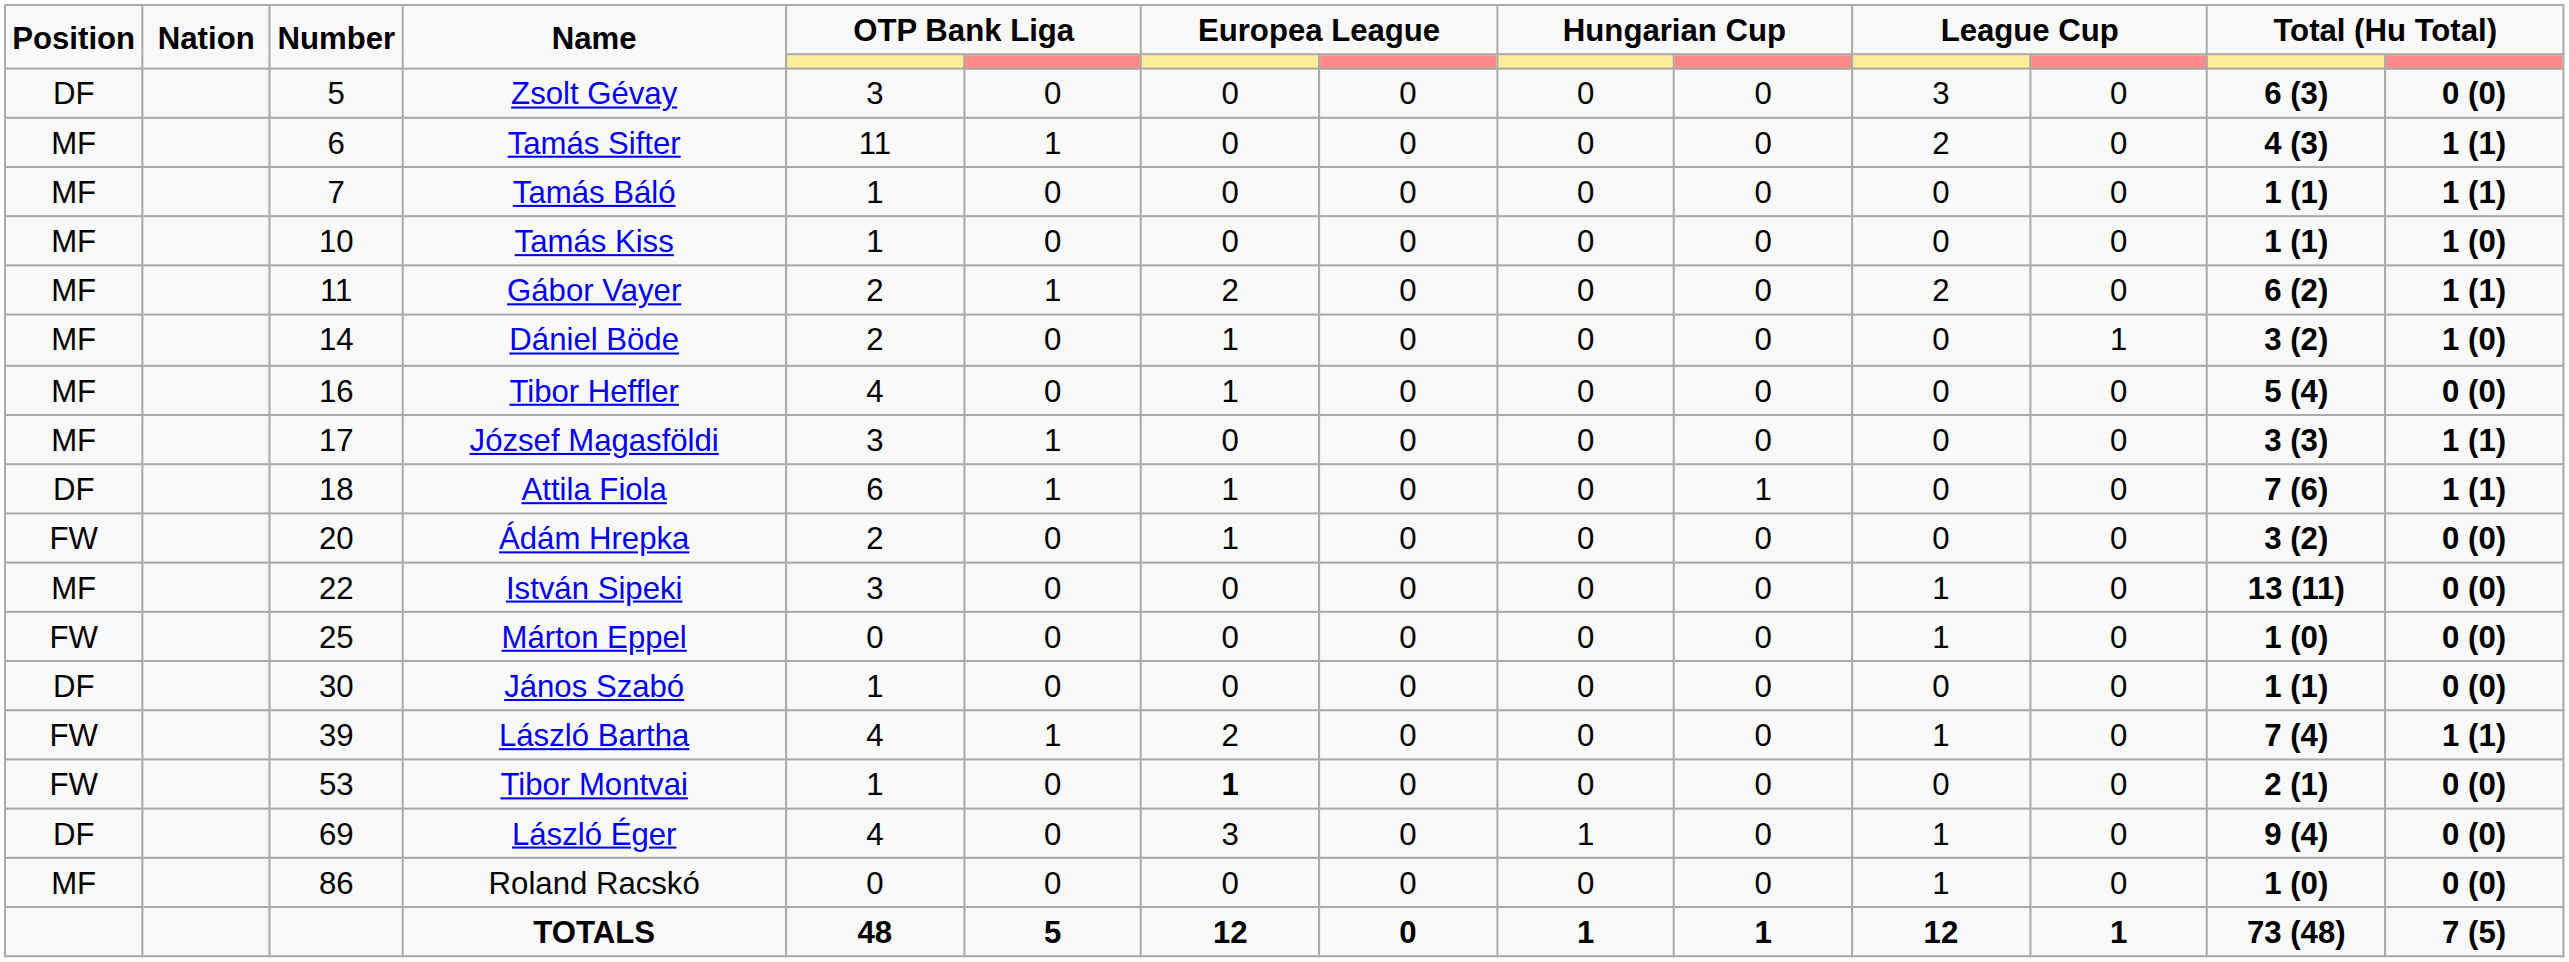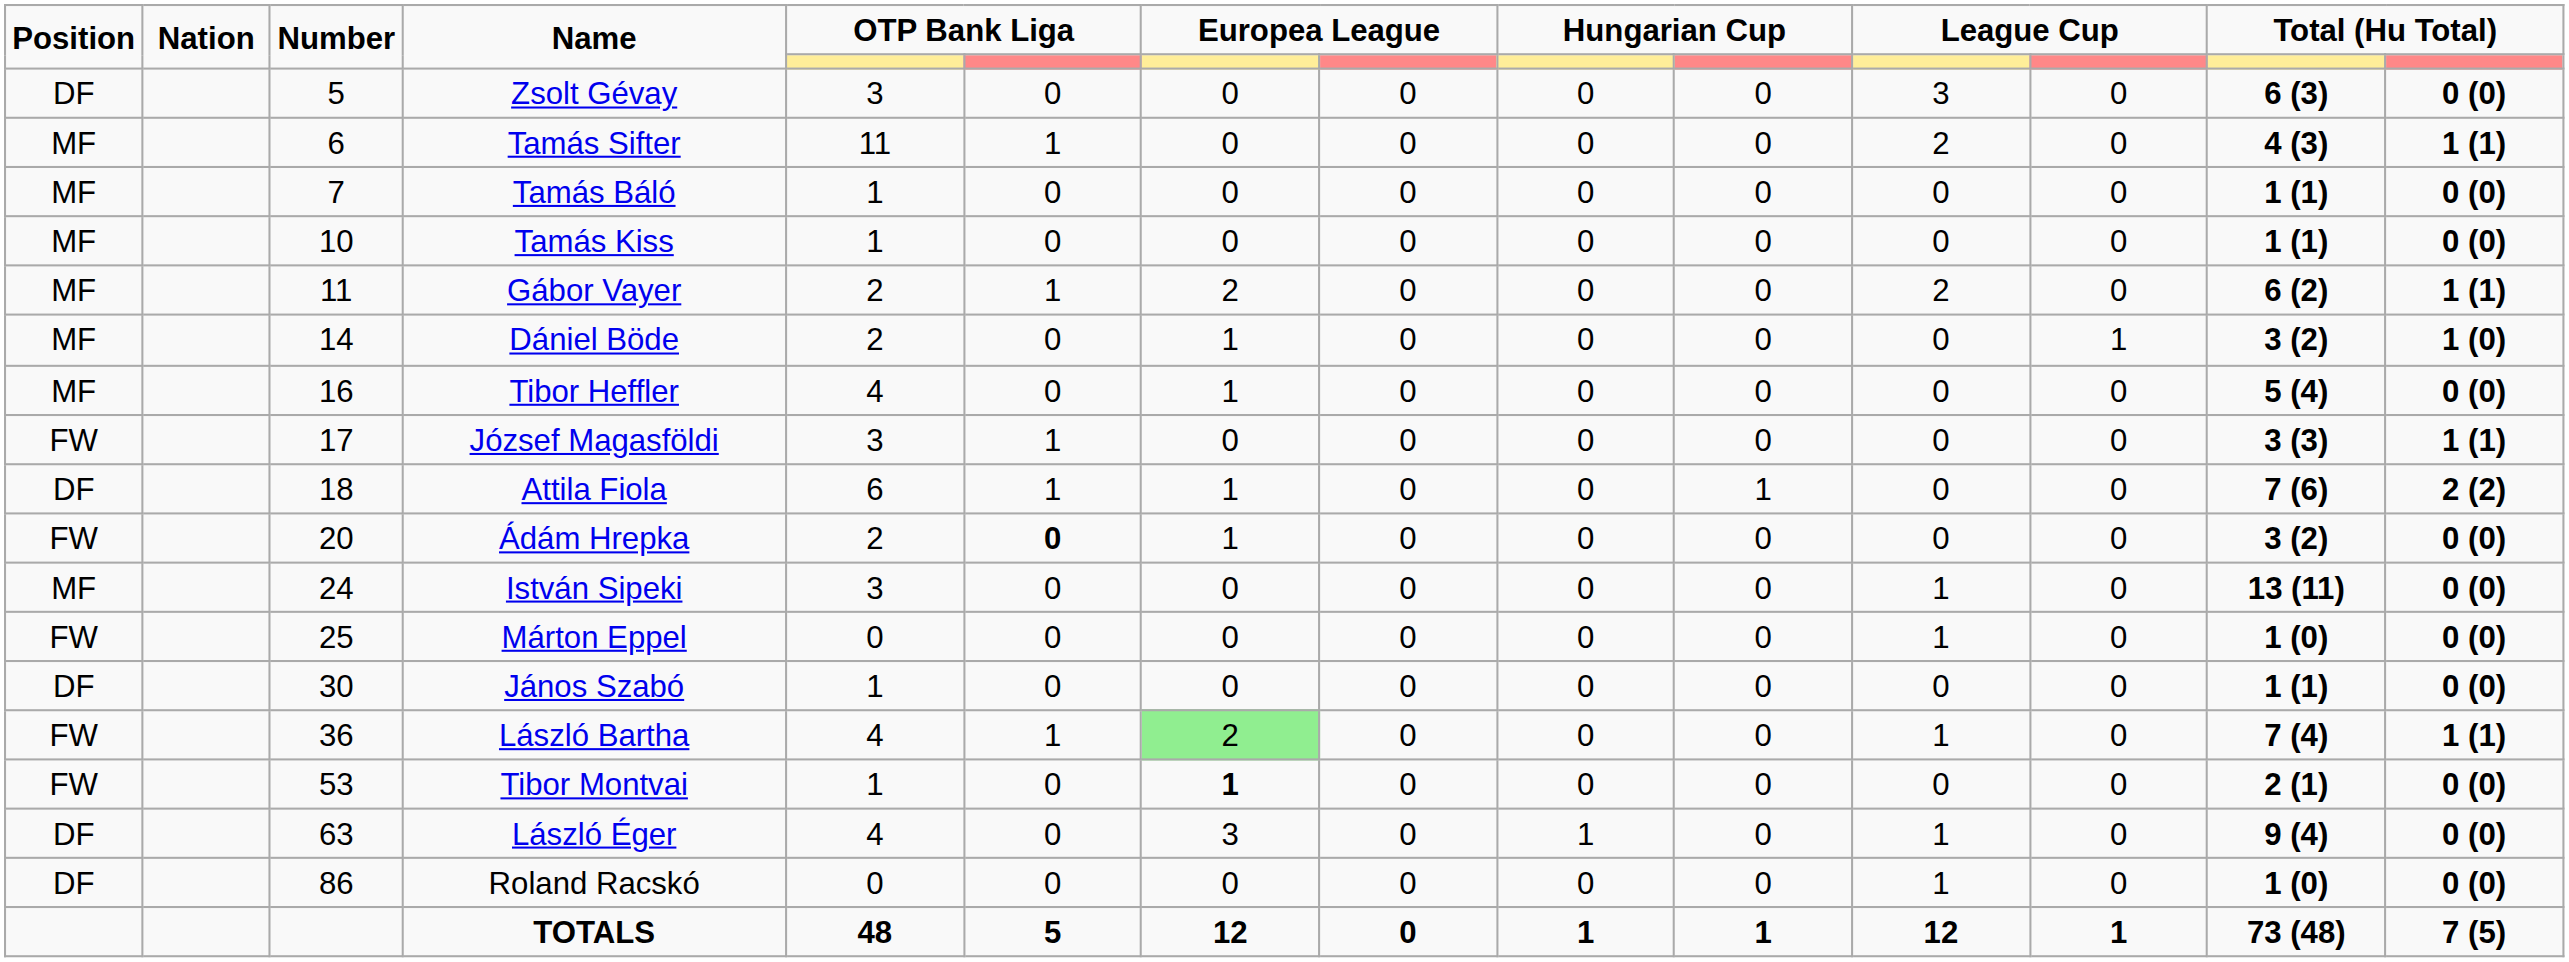 <table class="wikitable" style="font-size: 95%; text-align: center;">
 <tr style="text-align:center;">
 <td rowspan="2"  style="width:5%; "><strong>Position</strong></td>
 <td rowspan="2"  style="width:5%; "><strong>Nation</strong></td>
 <td rowspan="2"  style="width:5%; "><strong>Number</strong></td>
 <td rowspan="2"  style="width:15%; "><strong>Name</strong></td>
 <td colspan="2"><strong>OTP Bank Liga</strong></td>
 <td colspan="2"><strong>Europea League</strong></td>
 <td colspan="2"><strong>Hungarian Cup</strong></td>
 <td colspan="2"><strong>League Cup</strong></td>
 <td colspan="2"><strong>Total (Hu Total)</strong></td>
 </tr>
 <tr>
 <th style="width:60px; background:#fe9;"></th>
 <th style="width:60px; background:#ff8888;"></th>
 <th style="width:60px; background:#fe9;"></th>
 <th style="width:60px; background:#ff8888;"></th>
 <th style="width:60px; background:#fe9;"></th>
 <th style="width:60px; background:#ff8888;"></th>
 <th style="width:60px; background:#fe9;"></th>
 <th style="width:60px; background:#ff8888;"></th>
 <th style="width:60px; background:#fe9;"></th>
 <th style="width:60px; background:#ff8888;"></th>
 </tr>
 <tr>
 <td>DF</td>
 <td></td>
 <td>5</td>
 <td><a href='#'>Zsolt Gévay</a></td>
 <td>3</td>
 <td>0</td>
 <td>0</td>
 <td>0</td>
 <td>0</td>
 <td>0</td>
 <td>3</td>
 <td>0</td>
 <td><strong>6 (3)</strong></td>
 <td><strong>0 (0)</strong></td>
 </tr>
 <tr>
 <td>MF</td>
 <td></td>
 <td>6</td>
 <td><a href='#'>Tamás Sifter</a></td>
 <td>11</td>
 <td>1</td>
 <td>0</td>
 <td>0</td>
 <td>0</td>
 <td>0</td>
 <td>2</td>
 <td>0</td>
 <td><strong>4 (3)</strong></td>
 <td><strong>1 (1)</strong></td>
 </tr>
 <tr>
 <td>MF</td>
 <td></td>
 <td>7</td>
 <td><a href='#'>Tamás Báló</a></td>
 <td>1</td>
 <td>0</td>
 <td>0</td>
 <td>0</td>
 <td>0</td>
 <td>0</td>
 <td>0</td>
 <td>0</td>
 <td><strong>1 (1)</strong></td>
-<td><strong>1 (1)</strong></td>
+<td><strong>0 (0)</strong></td>
 </tr>
 <tr>
 <td>MF</td>
 <td></td>
 <td>10</td>
 <td><a href='#'>Tamás Kiss</a></td>
 <td>1</td>
 <td>0</td>
 <td>0</td>
 <td>0</td>
 <td>0</td>
 <td>0</td>
 <td>0</td>
 <td>0</td>
 <td><strong>1 (1)</strong></td>
-<td><strong>1 (0)</strong></td>
+<td><strong>0 (0)</strong></td>
 </tr>
 <tr>
 <td>MF</td>
 <td></td>
 <td>11</td>
 <td><a href='#'>Gábor Vayer</a></td>
 <td>2</td>
 <td>1</td>
 <td>2</td>
 <td>0</td>
 <td>0</td>
 <td>0</td>
 <td>2</td>
 <td>0</td>
 <td><strong>6 (2)</strong></td>
 <td><strong>1 (1)</strong></td>
 </tr>
 <tr>
 <td>MF</td>
 <td></td>
 <td>14</td>
 <td><a href='#'>Dániel Böde</a></td>
 <td>2</td>
 <td>0</td>
 <td>1</td>
 <td>0</td>
 <td>0</td>
 <td>0</td>
 <td>0</td>
 <td>1</td>
 <td><strong>3 (2)</strong></td>
 <td><strong>1 (0)</strong></td>
 </tr>
 <tr>
 <td>MF</td>
 <td></td>
 <td>16</td>
 <td><a href='#'>Tibor Heffler</a></td>
 <td>4</td>
 <td>0</td>
 <td>1</td>
 <td>0</td>
 <td>0</td>
 <td>0</td>
 <td>0</td>
 <td>0</td>
 <td><strong>5 (4)</strong></td>
 <td><strong>0 (0)</strong></td>
 </tr>
 <tr>
-<td>MF</td>
+<td>FW</td>
 <td></td>
 <td>17</td>
 <td><a href='#'>József Magasföldi</a></td>
 <td>3</td>
 <td>1</td>
 <td>0</td>
 <td>0</td>
 <td>0</td>
 <td>0</td>
 <td>0</td>
 <td>0</td>
 <td><strong>3 (3)</strong></td>
 <td><strong>1 (1)</strong></td>
 </tr>
 <tr>
 <td>DF</td>
 <td></td>
 <td>18</td>
 <td><a href='#'>Attila Fiola</a></td>
 <td>6</td>
 <td>1</td>
 <td>1</td>
 <td>0</td>
 <td>0</td>
 <td>1</td>
 <td>0</td>
 <td>0</td>
 <td><strong>7 (6)</strong></td>
-<td><strong>1 (1)</strong></td>
+<td><strong>2 (2)</strong></td>
 </tr>
 <tr>
 <td>FW</td>
 <td></td>
 <td>20</td>
 <td><a href='#'>Ádám Hrepka</a></td>
 <td>2</td>
-<td>0</td>
+<td><strong>0</strong></td>
 <td>1</td>
 <td>0</td>
 <td>0</td>
 <td>0</td>
 <td>0</td>
 <td>0</td>
 <td><strong>3 (2)</strong></td>
 <td><strong>0 (0)</strong></td>
 </tr>
 <tr>
 <td>MF</td>
 <td></td>
-<td>22</td>
+<td>24</td>
 <td><a href='#'>István Sipeki</a></td>
 <td>3</td>
 <td>0</td>
 <td>0</td>
 <td>0</td>
 <td>0</td>
 <td>0</td>
 <td>1</td>
 <td>0</td>
 <td><strong>13 (11)</strong></td>
 <td><strong>0 (0)</strong></td>
 </tr>
 <tr>
 <td>FW</td>
 <td></td>
 <td>25</td>
 <td><a href='#'>Márton Eppel</a></td>
 <td>0</td>
 <td>0</td>
 <td>0</td>
 <td>0</td>
 <td>0</td>
 <td>0</td>
 <td>1</td>
 <td>0</td>
 <td><strong>1 (0)</strong></td>
 <td><strong>0 (0)</strong></td>
 </tr>
 <tr>
 <td>DF</td>
 <td></td>
 <td>30</td>
 <td><a href='#'>János Szabó</a></td>
 <td>1</td>
 <td>0</td>
 <td>0</td>
 <td>0</td>
 <td>0</td>
 <td>0</td>
 <td>0</td>
 <td>0</td>
 <td><strong>1 (1)</strong></td>
 <td><strong>0 (0)</strong></td>
 </tr>
 <tr>
 <td>FW</td>
 <td></td>
-<td>39</td>
+<td>36</td>
 <td><a href='#'>László Bartha</a></td>
 <td>4</td>
 <td>1</td>
-<td>2</td>
+<td style="background: lightgreen;">2</td>
 <td>0</td>
 <td>0</td>
 <td>0</td>
 <td>1</td>
 <td>0</td>
 <td><strong>7 (4)</strong></td>
 <td><strong>1 (1)</strong></td>
 </tr>
 <tr>
 <td>FW</td>
 <td></td>
 <td>53</td>
 <td><a href='#'>Tibor Montvai</a></td>
 <td>1</td>
 <td>0</td>
 <td><strong>1</strong></td>
 <td>0</td>
 <td>0</td>
 <td>0</td>
 <td>0</td>
 <td>0</td>
 <td><strong>2 (1)</strong></td>
 <td><strong>0 (0)</strong></td>
 </tr>
 <tr>
 <td>DF</td>
 <td></td>
-<td>69</td>
+<td>63</td>
 <td><a href='#'>László Éger</a></td>
 <td>4</td>
 <td>0</td>
 <td>3</td>
 <td>0</td>
 <td>1</td>
 <td>0</td>
 <td>1</td>
 <td>0</td>
 <td><strong>9 (4)</strong></td>
 <td><strong>0 (0)</strong></td>
 </tr>
 <tr>
-<td>MF</td>
+<td>DF</td>
 <td></td>
 <td>86</td>
 <td>Roland Racskó</td>
 <td>0</td>
 <td>0</td>
 <td>0</td>
 <td>0</td>
 <td>0</td>
 <td>0</td>
 <td>1</td>
 <td>0</td>
 <td><strong>1 (0)</strong></td>
 <td><strong>0 (0)</strong></td>
 </tr>
 <tr>
 <td></td>
 <td></td>
 <td></td>
 <td><strong>TOTALS</strong></td>
 <td><strong>48</strong></td>
 <td><strong>5</strong></td>
 <td><strong>12</strong></td>
 <td><strong>0</strong></td>
 <td><strong>1</strong></td>
 <td><strong>1</strong></td>
 <td><strong>12</strong></td>
 <td><strong>1</strong></td>
 <td><strong>73 (48)</strong></td>
 <td><strong>7 (5)</strong></td>
 </tr>
 </table>
